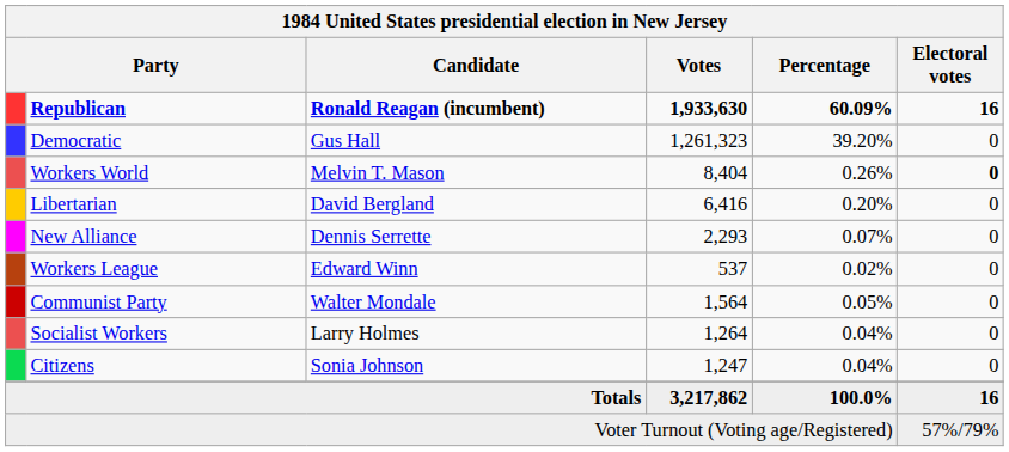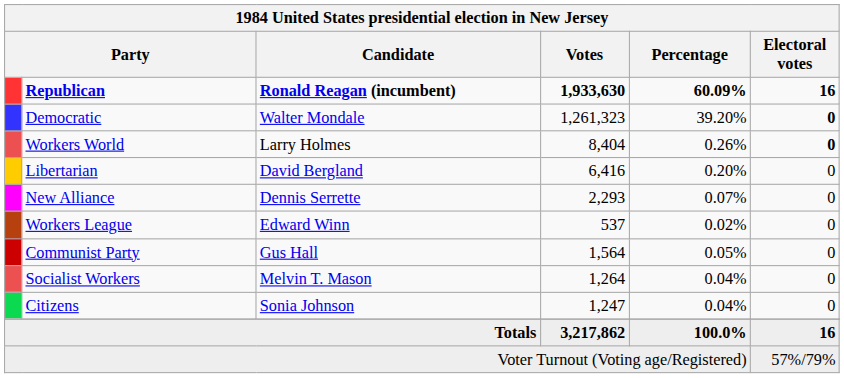 <table class="wikitable" style="font-size: 95%;">
 <tr>
 <th colspan="6">1984 United States presidential election in New Jersey</th>
 </tr>
 <tr>
 <th colspan="2" style="width: 15em">Party</th>
 <th style="width: 17em">Candidate</th>
 <th style="width: 5em">Votes</th>
 <th style="width: 7em">Percentage</th>
 <th style="width: 5em">Electoral votes</th>
 </tr>
 <tr>
 <th style="background:#f33; width:3px;"></th>
 <td style="width: 130px"><strong><a href='#'>Republican</a></strong></td>
 <td><strong><a href='#'>Ronald Reagan</a> (incumbent)</strong></td>
 <td style="text-align:right;"><strong>1,933,630</strong></td>
 <td style="text-align:right;"><strong>60.09%</strong></td>
 <td style="text-align:right;"><strong>16</strong></td>
 </tr>
 <tr>
 <th style="background:#33f; width:3px;"></th>
 <td style="width: 130px"><a href='#'>Democratic</a></td>
-<td><a href='#'>Gus Hall</a></td>
+<td><a href='#'>Walter Mondale</a></td>
 <td style="text-align:right;">1,261,323</td>
 <td style="text-align:right;">39.20%</td>
-<td style="text-align:right;">0</td>
+<td style="text-align:right;"><strong>0</strong></td>
 </tr>
 <tr>
 <th style="background-color:#EC5050; width: 3px"></th>
 <td style="width: 130px"><a href='#'>Workers World</a></td>
-<td><a href='#'>Melvin T. Mason</a></td>
+<td>Larry Holmes</td>
 <td align="right">8,404</td>
 <td align="right">0.26%</td>
 <td align="right"><strong>0</strong></td>
 </tr>
 <tr>
 <th style="background-color:#FFCC00; width: 3px"></th>
 <td style="width: 130px"><a href='#'>Libertarian</a></td>
 <td><a href='#'>David Bergland</a></td>
 <td align="right">6,416</td>
 <td align="right">0.20%</td>
 <td align="right">0</td>
 </tr>
 <tr>
 <th style="background-color:#FF00FF; width: 3px"></th>
 <td style="width: 130px"><a href='#'>New Alliance</a></td>
 <td><a href='#'>Dennis Serrette</a></td>
 <td align="right">2,293</td>
 <td align="right">0.07%</td>
 <td align="right">0</td>
 </tr>
 <tr>
 <th style="background-color:#B7410E; width: 3px"></th>
 <td style="width: 130px"><a href='#'>Workers League</a></td>
 <td><a href='#'>Edward Winn</a></td>
 <td align="right">537</td>
 <td align="right">0.02%</td>
 <td align="right">0</td>
 </tr>
 <tr>
 <th style="background-color:#CC0000; width: 3px"></th>
 <td style="width: 130px"><a href='#'>Communist Party</a></td>
-<td><a href='#'>Walter Mondale</a></td>
+<td><a href='#'>Gus Hall</a></td>
 <td align="right">1,564</td>
 <td align="right">0.05%</td>
 <td align="right">0</td>
 </tr>
 <tr>
 <th style="background-color:#EC5050; width: 3px"></th>
 <td style="width: 130px"><a href='#'>Socialist Workers</a></td>
-<td>Larry Holmes</td>
+<td><a href='#'>Melvin T. Mason</a></td>
 <td align="right">1,264</td>
 <td align="right">0.04%</td>
 <td align="right">0</td>
 </tr>
 <tr>
 <th style="background-color:#0BDA51; width: 3px"></th>
 <td style="width: 130px"><a href='#'>Citizens</a></td>
 <td><a href='#'>Sonia Johnson</a></td>
 <td align="right">1,247</td>
 <td align="right">0.04%</td>
 <td align="right">0</td>
 </tr>
 <tr>
 </tr>
 <tr style="background:#eee; text-align:right;">
 <td colspan="3"><strong>Totals</strong></td>
 <td><strong>3,217,862</strong></td>
 <td><strong>100.0%</strong></td>
 <td><strong>16</strong></td>
 </tr>
 <tr bgcolor="#EEEEEE">
 <td colspan="5" align="right">Voter Turnout (Voting age/Registered)</td>
 <td colspan="1" align="right">57%/79%</td>
 </tr>
 </table>
